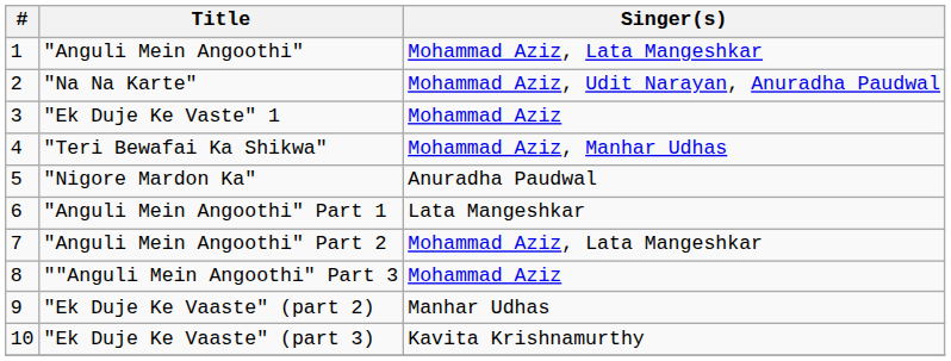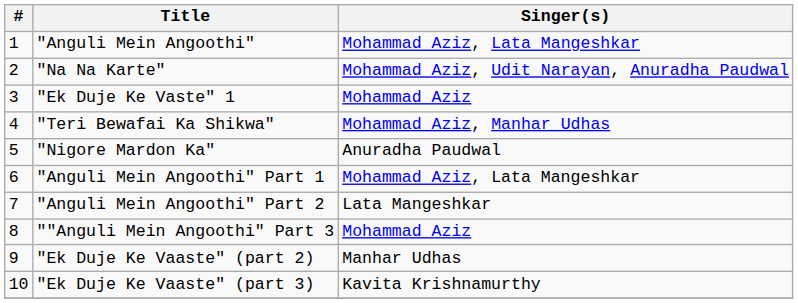 <table class="wikitable" style="font-size:95%;">
 <tr>
 <th>#</th>
 <th>Title</th>
 <th>Singer(s)</th>
 </tr>
 <tr>
 <td>1</td>
 <td>"Anguli Mein Angoothi"</td>
 <td><a href='#'>Mohammad Aziz</a>, <a href='#'>Lata Mangeshkar</a></td>
 </tr>
 <tr>
 <td>2</td>
 <td>"Na Na Karte"</td>
 <td><a href='#'>Mohammad Aziz</a>, <a href='#'>Udit Narayan</a>, <a href='#'>Anuradha Paudwal</a></td>
 </tr>
 <tr>
 <td>3</td>
 <td>"Ek Duje Ke Vaste" 1</td>
 <td><a href='#'>Mohammad Aziz</a></td>
 </tr>
 <tr>
 <td>4</td>
 <td>"Teri Bewafai Ka Shikwa"</td>
 <td><a href='#'>Mohammad Aziz</a>, <a href='#'>Manhar Udhas</a></td>
 </tr>
 <tr>
 <td>5</td>
 <td>"Nigore Mardon Ka"</td>
 <td>Anuradha Paudwal</td>
 </tr>
 <tr>
 <td>6</td>
 <td>"Anguli Mein Angoothi" Part 1</td>
-<td>Lata Mangeshkar</td>
+<td><a href='#'>Mohammad Aziz</a>, Lata Mangeshkar</td>
 </tr>
 <tr>
 <td>7</td>
 <td>"Anguli Mein Angoothi" Part 2</td>
-<td><a href='#'>Mohammad Aziz</a>, Lata Mangeshkar</td>
+<td>Lata Mangeshkar</td>
 </tr>
 <tr>
 <td>8</td>
 <td>""Anguli Mein Angoothi" Part 3</td>
 <td><a href='#'>Mohammad Aziz</a></td>
 </tr>
 <tr>
 <td>9</td>
 <td>"Ek Duje Ke Vaaste" (part 2)</td>
 <td>Manhar Udhas</td>
 </tr>
 <tr>
 <td>10</td>
 <td>"Ek Duje Ke Vaaste" (part 3)</td>
 <td>Kavita Krishnamurthy</td>
 </tr>
 <tr>
 </tr>
 </table>
